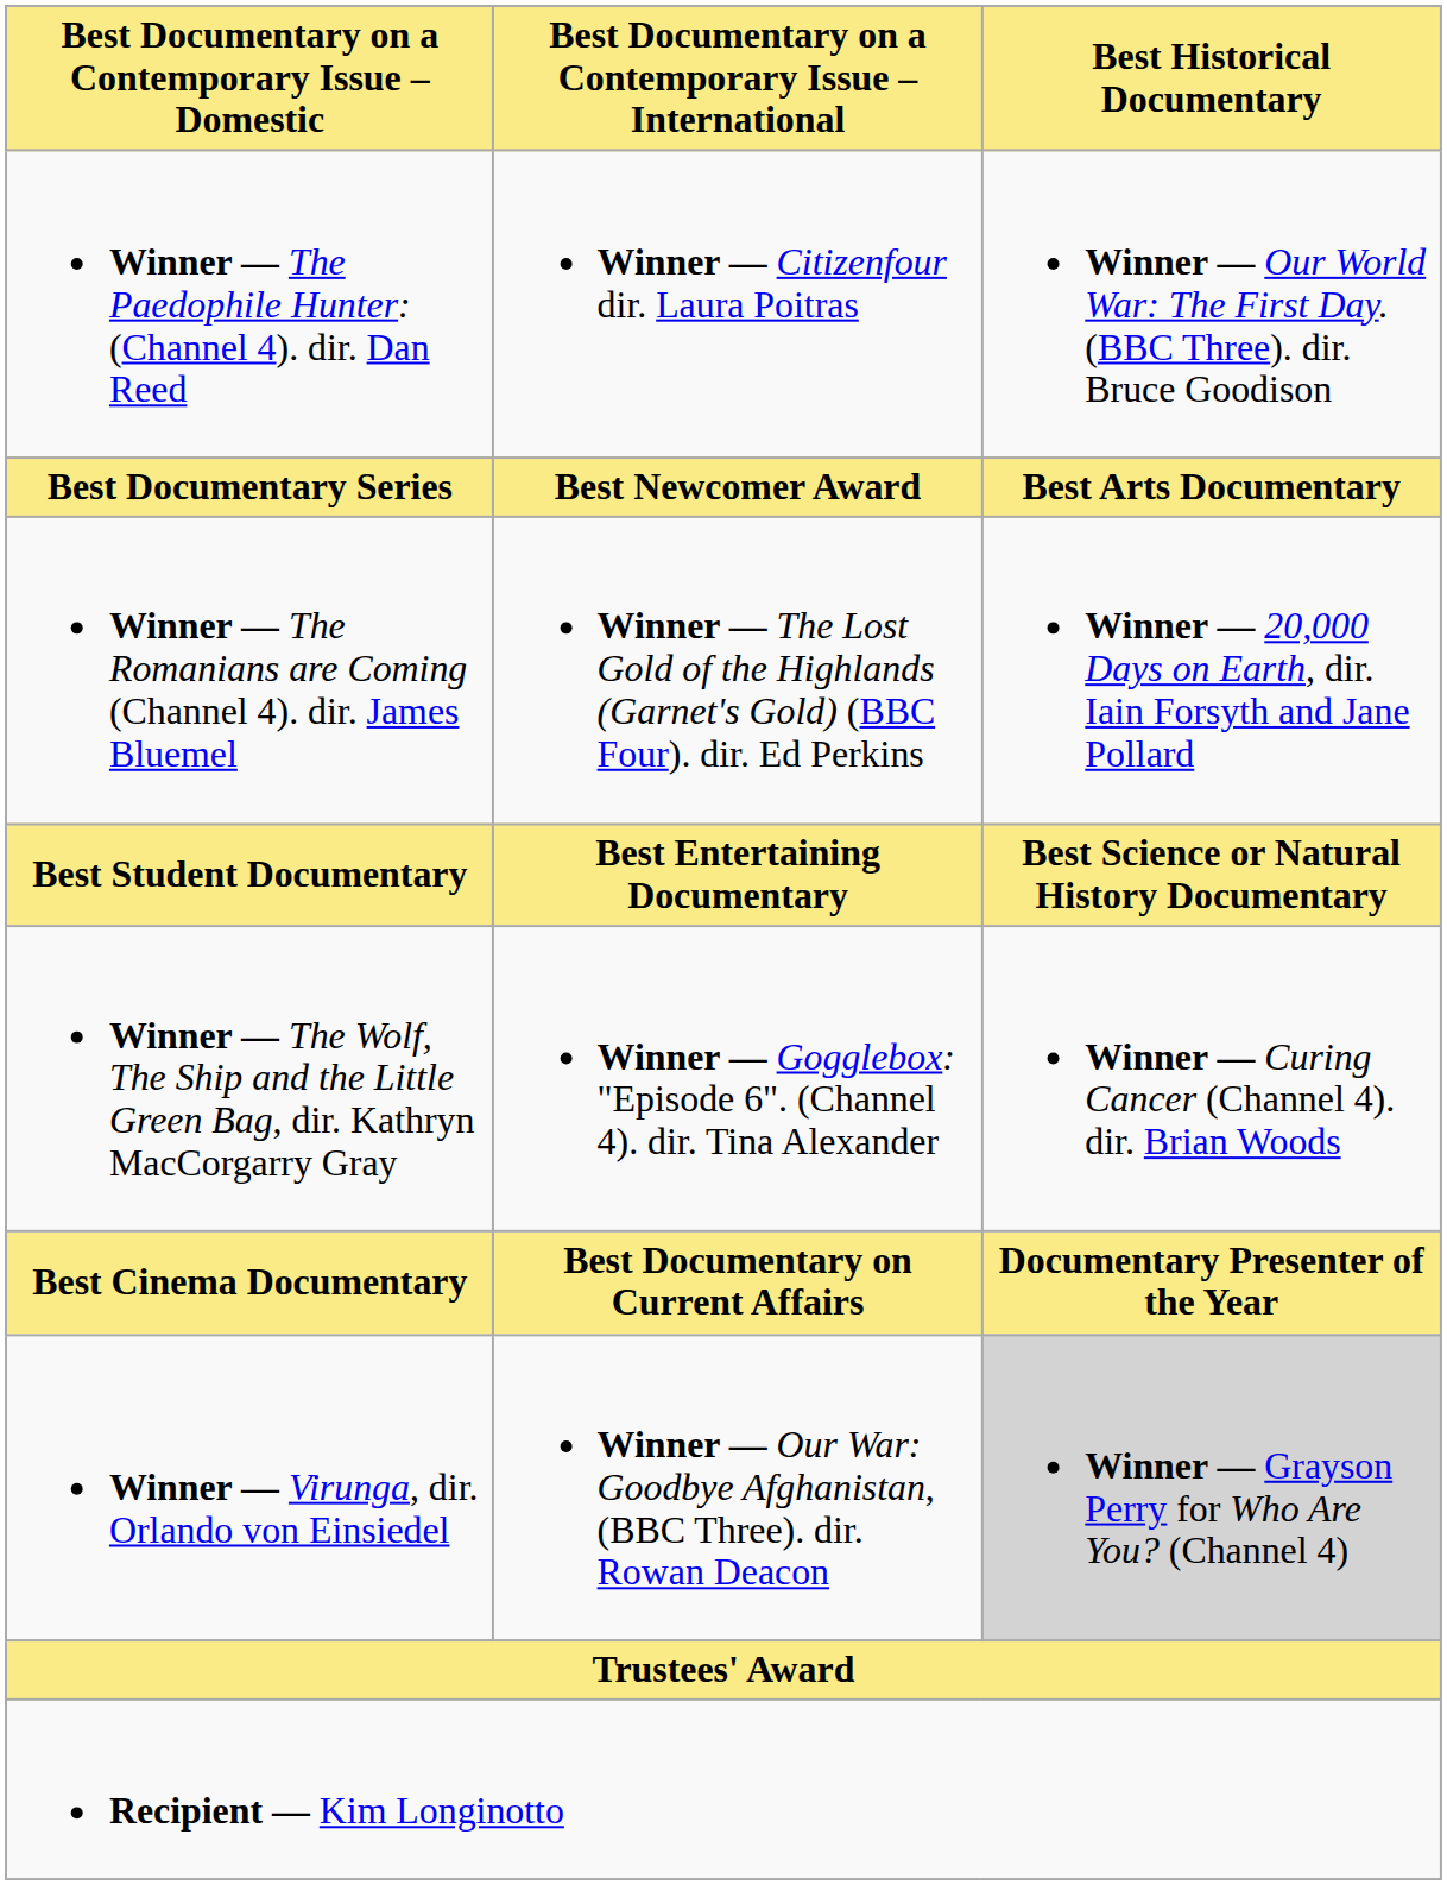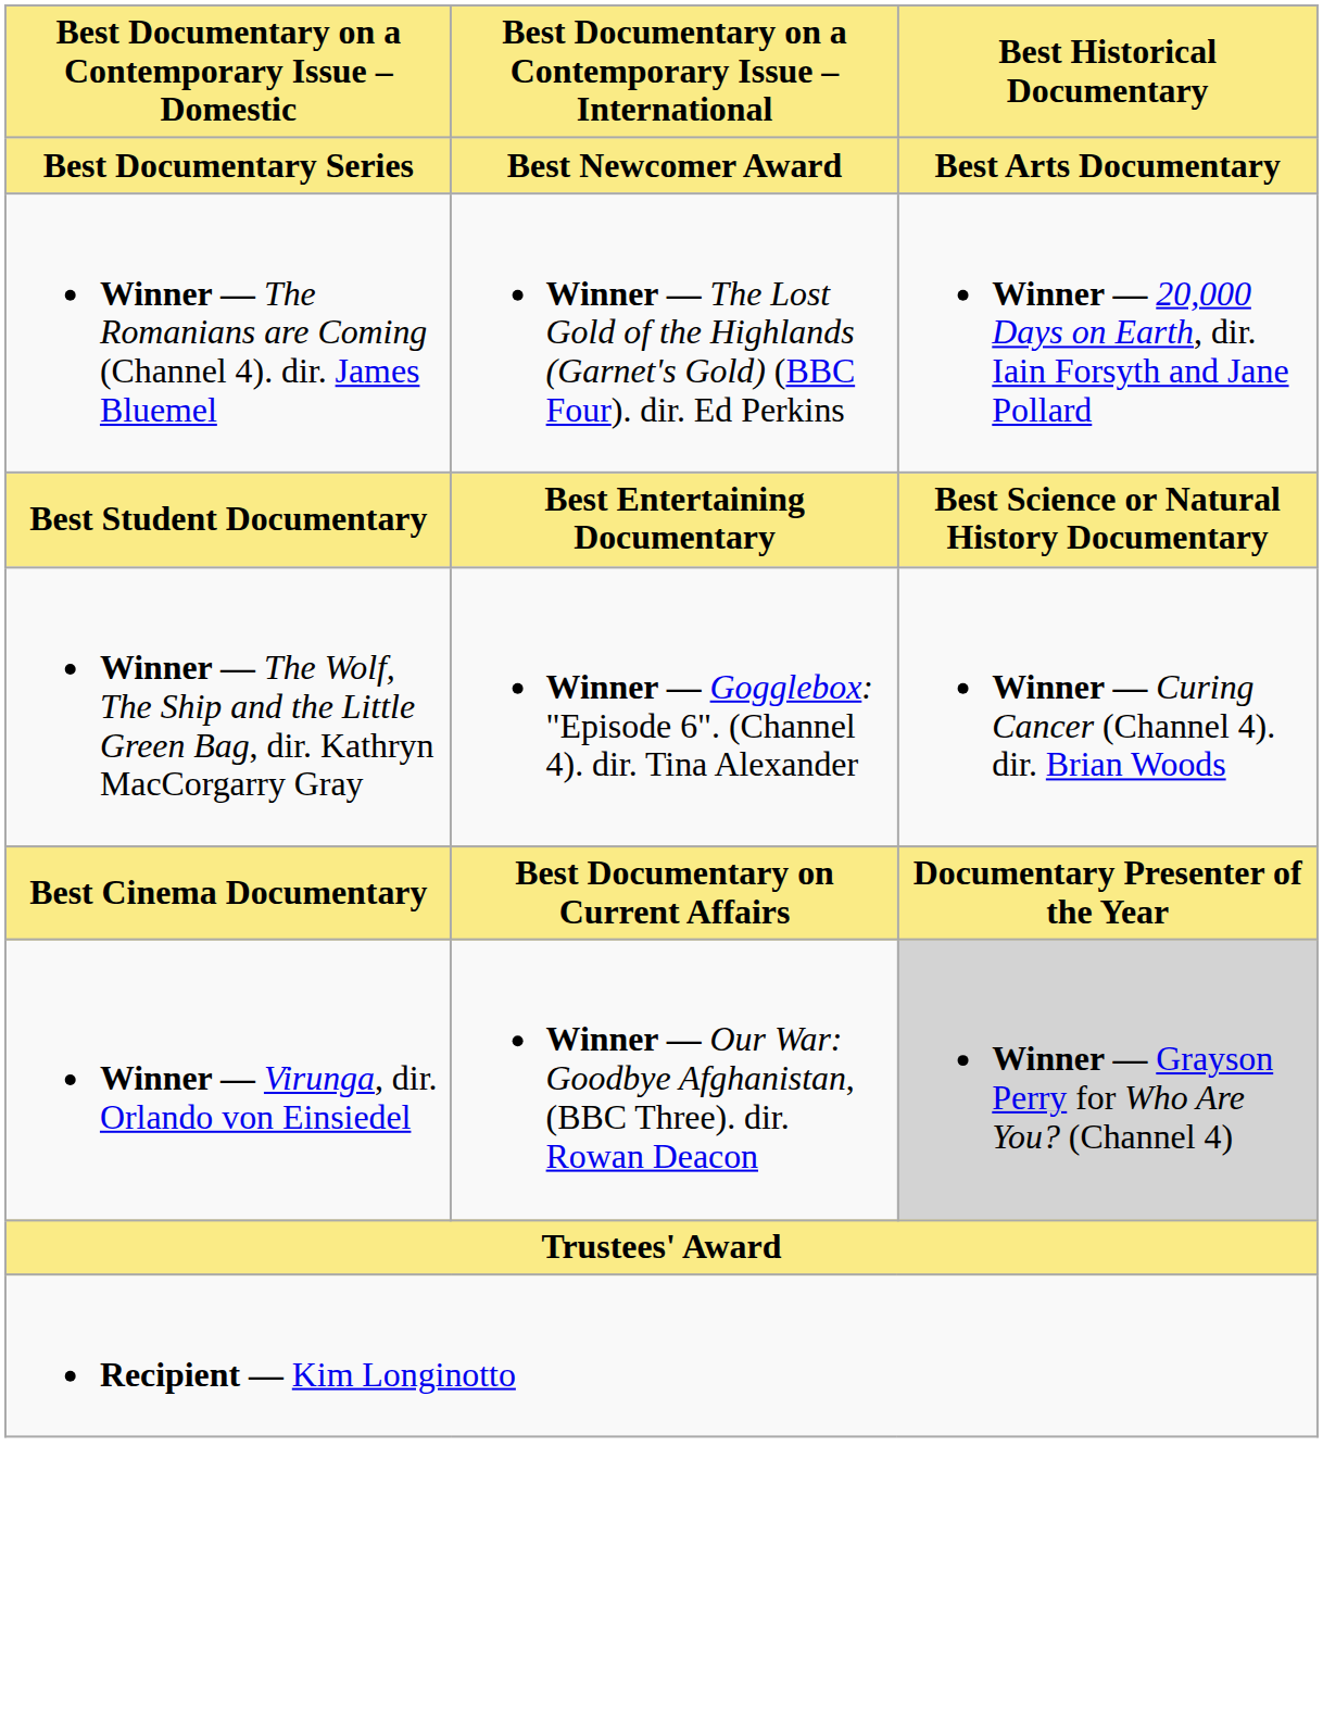 <table class="wikitable" style="font-size:100%">
 <tr>
 <th style="background:#FAEB86;" width="34%"><strong>Best Documentary on a Contemporary Issue – Domestic</strong></th>
 <th style="background:#FAEB86;" width="33%"><strong>Best Documentary on a Contemporary Issue – International</strong></th>
 <th style="background:#FAEB86;" width="33%"><strong>Best Historical Documentary</strong></th>
-</tr>
-<tr>
-<td style="vertical-align:top"><br><ul><li><strong>Winner —</strong> <em><a href='#'>The Paedophile Hunter</a>:</em> (<a href='#'>Channel 4</a>). dir. <a href='#'>Dan Reed</a></li></ul></td>
-<td style="vertical-align:top"><br><ul><li><strong>Winner —</strong> <em><a href='#'>Citizenfour</a></em> dir. <a href='#'>Laura Poitras</a></li></ul></td>
-<td style="vertical-align:top"><br><ul><li><strong>Winner —</strong> <em><a href='#'>Our World War: The First Day</a>.</em> (<a href='#'>BBC Three</a>). dir. Bruce Goodison</li></ul></td>
 </tr>
 <tr>
 <th style="background:#FAEB86;" width="34%"><strong>Best Documentary Series</strong></th>
 <th style="background:#FAEB86;" width="33%"><strong>Best Newcomer Award</strong></th>
 <th style="background:#FAEB86;" width="33%"><strong>Best Arts Documentary</strong></th>
 </tr>
 <tr>
 <td style="vertical-align:top"><br><ul><li><strong>Winner —</strong> <em>The Romanians are Coming</em> (Channel 4). dir. <a href='#'>James Bluemel</a></li></ul></td>
 <td style="vertical-align:top"><br><ul><li><strong>Winner —</strong> <em>The Lost Gold of the Highlands (Garnet's Gold)</em> (<a href='#'>BBC Four</a>). dir. Ed Perkins</li></ul></td>
 <td style="vertical-align:top"><br><ul><li><strong>Winner —</strong> <em><a href='#'>20,000 Days on Earth</a></em>, dir. <a href='#'>Iain Forsyth and Jane Pollard</a></li></ul></td>
 </tr>
 <tr>
 <th style="background:#FAEB86;" width="34%"><strong>Best Student Documentary</strong></th>
 <th style="background:#FAEB86;" width="34%"><strong>Best Entertaining Documentary</strong></th>
 <th style="background:#FAEB86;" width="34%">Best Science or Natural History Documentary</th>
 </tr>
 <tr>
 <td><br><ul><li><strong>Winner —</strong> <em>The Wolf, The Ship and the Little Green Bag</em>, dir. Kathryn MacCorgarry Gray</li></ul></td>
 <td><br><ul><li><strong>Winner —</strong> <em><a href='#'>Gogglebox</a>:</em> "Episode 6". (Channel 4). dir. Tina Alexander</li></ul></td>
 <td><br><ul><li><strong>Winner —</strong> <em>Curing Cancer</em> (Channel 4). dir. <a href='#'>Brian Woods</a></li></ul></td>
 </tr>
 <tr>
 <th style="background:#FAEB86;" width="34%"><strong>Best Cinema Documentary</strong></th>
 <th style="background:#FAEB86;" width="34%">Best Documentary on Current Affairs</th>
 <th style="background:#FAEB86;" width="34%">Documentary Presenter of the Year</th>
 </tr>
 <tr>
 <td><br><ul><li><strong>Winner —</strong> <em><a href='#'>Virunga</a></em>, dir. <a href='#'>Orlando von Einsiedel</a></li></ul></td>
 <td><br><ul><li><strong>Winner —</strong> <em>Our War: Goodbye Afghanistan</em>, (BBC Three). dir. <a href='#'>Rowan Deacon</a></li></ul></td>
 <td style="background: lightgrey;"><br><ul><li><strong>Winner —</strong> <a href='#'>Grayson Perry</a> for <em>Who Are You?</em> (Channel 4)</li></ul></td>
 </tr>
 <tr>
 <th colspan="3" style="background:#FAEB86;" width="34%"><strong>Trustees' Award</strong></th>
 </tr>
 <tr>
 <td colspan="3"><br><ul><li><strong>Recipient —</strong> <a href='#'>Kim Longinotto</a></li></ul></td>
 </tr>
 </table>
